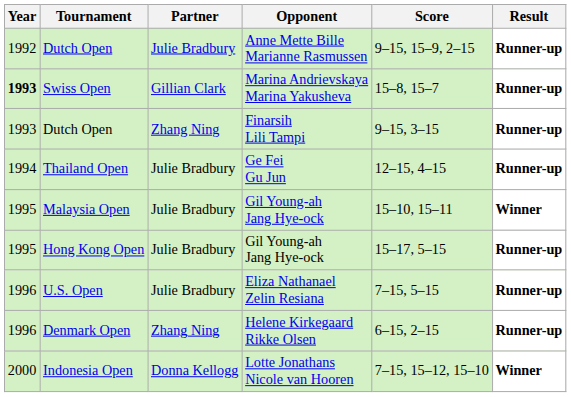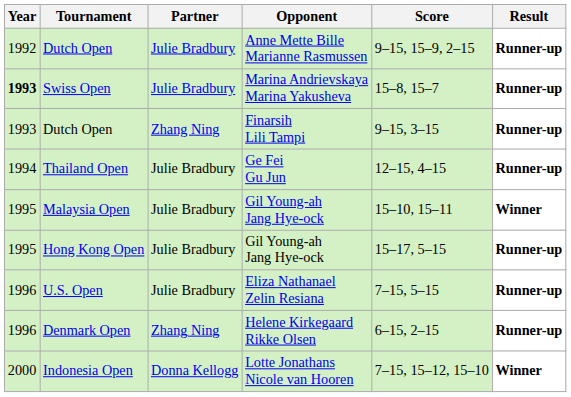 <table class="sortable wikitable" style="font-size: 90%;">
 <tr>
 <th>Year</th>
 <th>Tournament</th>
 <th>Partner</th>
 <th>Opponent</th>
 <th>Score</th>
 <th>Result</th>
 </tr>
 <tr style="background:#D4F1C5">
 <td align="center">1992</td>
 <td align="left"><a href='#'>Dutch Open</a></td>
 <td align="left"> <a href='#'>Julie Bradbury</a></td>
 <td align="left"> <a href='#'>Anne Mette Bille</a><br> <a href='#'>Marianne Rasmussen</a></td>
 <td align="left">9–15, 15–9, 2–15</td>
 <td style="text-align:left; background:white"> <strong>Runner-up</strong></td>
 </tr>
 <tr style="background:#D4F1C5">
 <td align="center"><strong>1993</strong></td>
 <td align="left"><a href='#'>Swiss Open</a></td>
-<td align="left"> <a href='#'>Gillian Clark</a></td>
+<td align="left"> <a href='#'>Julie Bradbury</a></td>
 <td align="left"> <a href='#'>Marina Andrievskaya</a><br> <a href='#'>Marina Yakusheva</a></td>
 <td align="left">15–8, 15–7</td>
 <td style="text-align:left; background:white"> <strong>Runner-up</strong></td>
 </tr>
 <tr style="background:#D4F1C5">
 <td align="center">1993</td>
 <td align="left">Dutch Open</td>
 <td align="left"> <a href='#'>Zhang Ning</a></td>
 <td align="left"> <a href='#'>Finarsih</a><br> <a href='#'>Lili Tampi</a></td>
 <td align="left">9–15, 3–15</td>
 <td style="text-align:left; background:white"> <strong>Runner-up</strong></td>
 </tr>
 <tr style="background:#D4F1C5">
 <td align="center">1994</td>
 <td align="left"><a href='#'>Thailand Open</a></td>
 <td align="left"> Julie Bradbury</td>
 <td align="left"> <a href='#'>Ge Fei</a><br> <a href='#'>Gu Jun</a></td>
 <td align="left">12–15, 4–15</td>
 <td style="text-align:left; background:white"> <strong>Runner-up</strong></td>
 </tr>
 <tr style="background:#D4F1C5">
 <td align="center">1995</td>
 <td align="left"><a href='#'>Malaysia Open</a></td>
 <td align="left"> Julie Bradbury</td>
 <td align="left"> <a href='#'>Gil Young-ah</a><br> <a href='#'>Jang Hye-ock</a></td>
 <td align="left">15–10, 15–11</td>
 <td style="text-align:left; background:white"> <strong>Winner</strong></td>
 </tr>
 <tr style="background:#D4F1C5">
 <td align="center">1995</td>
 <td align="left"><a href='#'>Hong Kong Open</a></td>
 <td align="left"> Julie Bradbury</td>
 <td align="left"> Gil Young-ah<br> Jang Hye-ock</td>
 <td align="left">15–17, 5–15</td>
 <td style="text-align:left; background:white"> <strong>Runner-up</strong></td>
 </tr>
 <tr style="background:#D4F1C5">
 <td align="center">1996</td>
 <td align="left"><a href='#'>U.S. Open</a></td>
 <td align="left"> Julie Bradbury</td>
 <td align="left"> <a href='#'>Eliza Nathanael</a><br> <a href='#'>Zelin Resiana</a></td>
 <td align="left">7–15, 5–15</td>
 <td style="text-align:left; background:white"> <strong>Runner-up</strong></td>
 </tr>
 <tr style="background:#D4F1C5">
 <td align="center">1996</td>
 <td align="left"><a href='#'>Denmark Open</a></td>
 <td align="left"> <a href='#'>Zhang Ning</a></td>
 <td align="left"> <a href='#'>Helene Kirkegaard</a><br> <a href='#'>Rikke Olsen</a></td>
 <td align="left">6–15, 2–15</td>
 <td style="text-align:left; background:white"> <strong>Runner-up</strong></td>
 </tr>
 <tr style="background:#D4F1C5">
 <td align="center">2000</td>
 <td align="left"><a href='#'>Indonesia Open</a></td>
 <td align="left"> <a href='#'>Donna Kellogg</a></td>
 <td align="left"> <a href='#'>Lotte Jonathans</a><br> <a href='#'>Nicole van Hooren</a></td>
 <td align="left">7–15, 15–12, 15–10</td>
 <td style="text-align:left; background:white"> <strong>Winner</strong></td>
 </tr>
 </table>
